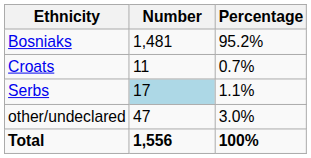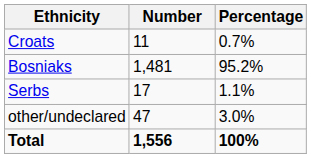 <table class="wikitable">
 <tr>
 <th width="100px">Ethnicity</th>
 <th width="80px">Number</th>
 <th width="80px">Percentage</th>
 </tr>
 <tr>
+<td><a href='#'>Croats</a></td>
+<td>11</td>
+<td>0.7%</td>
+</tr>
+<tr>
 <td><a href='#'>Bosniaks</a></td>
 <td>1,481</td>
 <td>95.2%</td>
 </tr>
 <tr>
-<td><a href='#'>Croats</a></td>
-<td>11</td>
-<td>0.7%</td>
-</tr>
-<tr>
 <td><a href='#'>Serbs</a></td>
-<td style="background: lightblue;">17</td>
+<td>17</td>
 <td>1.1%</td>
 </tr>
 <tr>
 <td>other/undeclared</td>
 <td>47</td>
 <td>3.0%</td>
 </tr>
 <tr>
 <td><strong>Total</strong></td>
 <td><strong>1,556</strong></td>
 <td><strong>100%</strong></td>
 </tr>
 </table>
